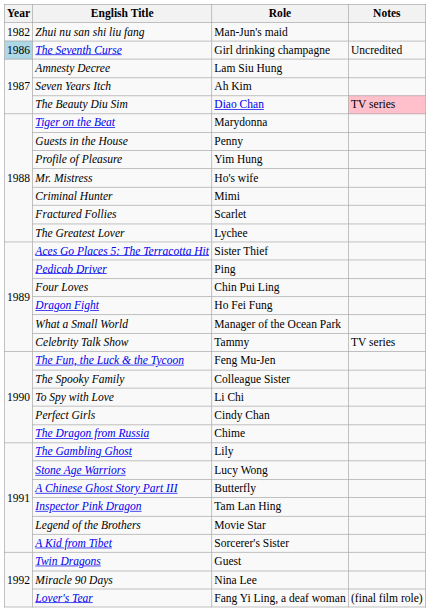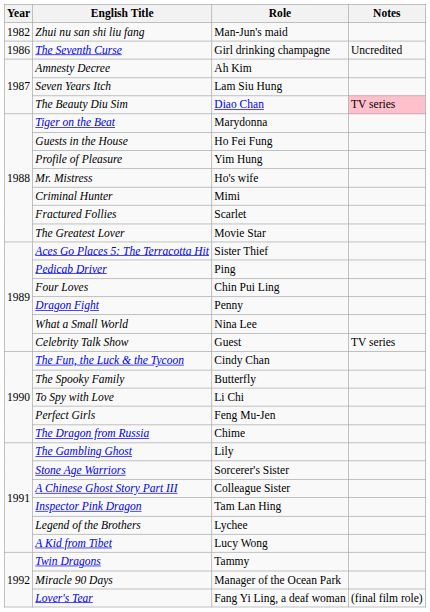 <table class="wikitable">
 <tr>
 <th>Year</th>
 <th>English Title</th>
 <th>Role</th>
 <th>Notes</th>
 </tr>
 <tr>
 <td>1982</td>
 <td><em>Zhui nu san shi liu fang</em></td>
 <td>Man-Jun's maid</td>
 <td></td>
 </tr>
 <tr>
-<td style="background: lightblue;">1986</td>
+<td>1986</td>
 <td><em><a href='#'>The Seventh Curse</a></em></td>
 <td>Girl drinking champagne</td>
 <td>Uncredited</td>
 </tr>
 <tr>
 <td rowspan="3">1987</td>
 <td><em>Amnesty Decree</em></td>
-<td>Lam Siu Hung</td>
+<td>Ah Kim</td>
 <td></td>
 </tr>
 <tr>
 <td><em>Seven Years Itch</em></td>
-<td>Ah Kim</td>
+<td>Lam Siu Hung</td>
 <td></td>
 </tr>
 <tr>
 <td><em>The Beauty Diu Sim</em></td>
 <td><a href='#'>Diao Chan</a></td>
 <td style="background: pink;">TV series</td>
 </tr>
 <tr>
 <td rowspan="7">1988</td>
 <td><em><a href='#'>Tiger on the Beat</a></em></td>
 <td>Marydonna</td>
 <td></td>
 </tr>
 <tr>
 <td><em>Guests in the House</em></td>
-<td>Penny</td>
+<td>Ho Fei Fung</td>
 <td></td>
 </tr>
 <tr>
 <td><em>Profile of Pleasure</em></td>
 <td>Yim Hung</td>
 <td></td>
 </tr>
 <tr>
 <td><em>Mr. Mistress</em></td>
 <td>Ho's wife</td>
 <td></td>
 </tr>
 <tr>
 <td><em>Criminal Hunter</em></td>
 <td>Mimi</td>
 <td></td>
 </tr>
 <tr>
 <td><em>Fractured Follies</em></td>
 <td>Scarlet</td>
 <td></td>
 </tr>
 <tr>
 <td><em>The Greatest Lover</em></td>
-<td>Lychee</td>
+<td>Movie Star</td>
 <td></td>
 </tr>
 <tr>
 <td rowspan="6">1989</td>
 <td><em><a href='#'>Aces Go Places 5: The Terracotta Hit</a></em></td>
 <td>Sister Thief</td>
 <td></td>
 </tr>
 <tr>
 <td><em><a href='#'>Pedicab Driver</a></em></td>
 <td>Ping</td>
 <td></td>
 </tr>
 <tr>
 <td><em>Four Loves</em></td>
 <td>Chin Pui Ling</td>
 <td></td>
 </tr>
 <tr>
 <td><em><a href='#'>Dragon Fight</a></em></td>
-<td>Ho Fei Fung</td>
+<td>Penny</td>
 <td></td>
 </tr>
 <tr>
 <td><em>What a Small World</em></td>
-<td>Manager of the Ocean Park</td>
+<td>Nina Lee</td>
 <td></td>
 </tr>
 <tr>
 <td><em>Celebrity Talk Show</em></td>
-<td>Tammy</td>
+<td>Guest</td>
 <td>TV series</td>
 </tr>
 <tr>
 <td rowspan="5">1990</td>
 <td><em><a href='#'>The Fun, the Luck & the Tycoon</a></em></td>
-<td>Feng Mu-Jen</td>
+<td>Cindy Chan</td>
 <td></td>
 </tr>
 <tr>
 <td><em>The Spooky Family</em></td>
-<td>Colleague Sister</td>
+<td>Butterfly</td>
 <td></td>
 </tr>
 <tr>
 <td><em>To Spy with Love</em></td>
 <td>Li Chi</td>
 <td></td>
 </tr>
 <tr>
 <td><em>Perfect Girls</em></td>
-<td>Cindy Chan</td>
+<td>Feng Mu-Jen</td>
 <td></td>
 </tr>
 <tr>
 <td><em><a href='#'>The Dragon from Russia</a></em></td>
 <td>Chime</td>
 <td></td>
 </tr>
 <tr>
 <td rowspan="6">1991</td>
 <td><em><a href='#'>The Gambling Ghost</a></em></td>
 <td>Lily</td>
 <td></td>
 </tr>
 <tr>
 <td><em><a href='#'>Stone Age Warriors</a></em></td>
-<td>Lucy Wong</td>
+<td>Sorcerer's Sister</td>
 <td></td>
 </tr>
 <tr>
 <td><em><a href='#'>A Chinese Ghost Story Part III</a></em></td>
-<td>Butterfly</td>
+<td>Colleague Sister</td>
 <td></td>
 </tr>
 <tr>
 <td><em><a href='#'>Inspector Pink Dragon</a></em></td>
 <td>Tam Lan Hing</td>
 <td></td>
 </tr>
 <tr>
 <td><em>Legend of the Brothers</em></td>
-<td>Movie Star</td>
+<td>Lychee</td>
 <td></td>
 </tr>
 <tr>
 <td><em><a href='#'>A Kid from Tibet</a></em></td>
-<td>Sorcerer's Sister</td>
+<td>Lucy Wong</td>
 <td></td>
 </tr>
 <tr>
 <td rowspan="3">1992</td>
 <td><em><a href='#'>Twin Dragons</a></em></td>
-<td>Guest</td>
+<td>Tammy</td>
 <td></td>
 </tr>
 <tr>
 <td><em>Miracle 90 Days</em></td>
-<td>Nina Lee</td>
+<td>Manager of the Ocean Park</td>
 <td></td>
 </tr>
 <tr>
 <td><em><a href='#'>Lover's Tear</a></em></td>
 <td>Fang Yi Ling, a deaf woman</td>
 <td>(final film role)</td>
 </tr>
 </table>
